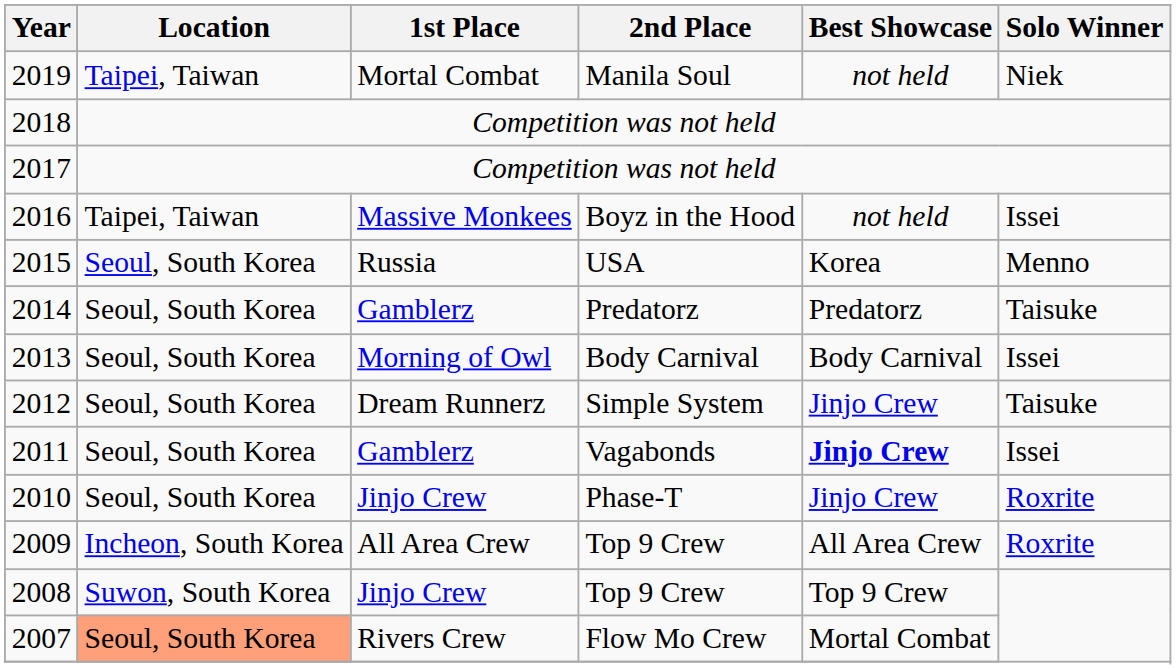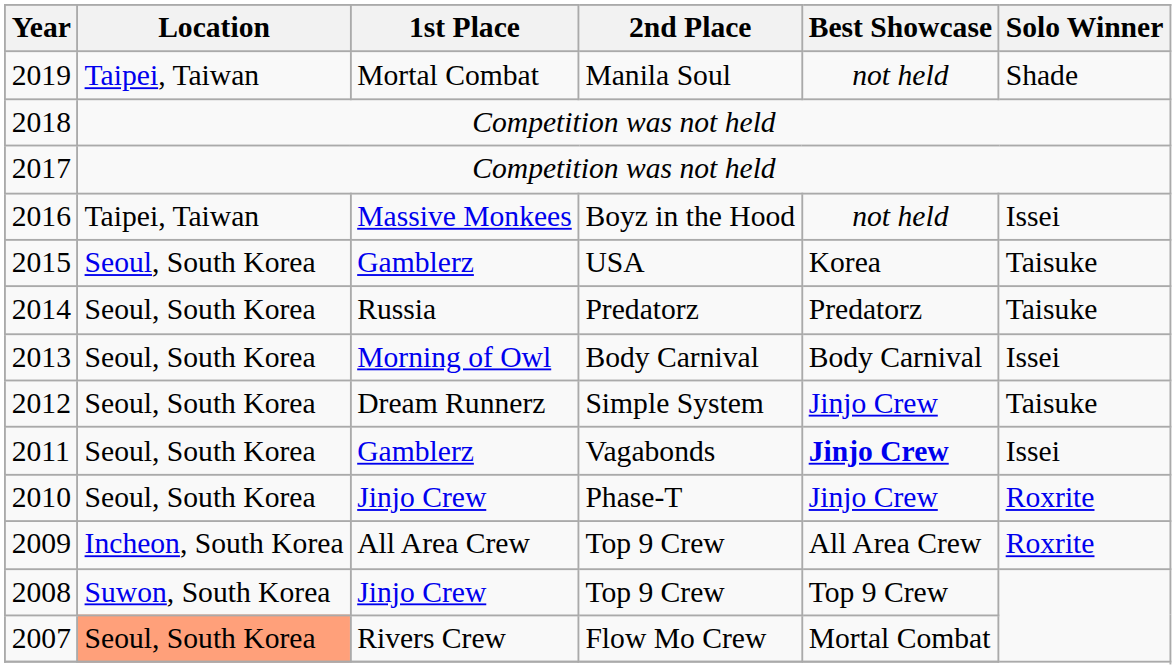 <table class="wikitable">
 <tr>
 <th>Year</th>
 <th>Location</th>
 <th>1st Place</th>
 <th>2nd Place</th>
 <th>Best Showcase</th>
 <th>Solo Winner</th>
 </tr>
 <tr>
 <td>2019</td>
 <td><a href='#'>Taipei</a>, Taiwan</td>
 <td>Mortal Combat</td>
 <td>Manila Soul</td>
 <td style="text-align:center"><em>not held</em></td>
-<td>Niek</td>
+<td>Shade</td>
 </tr>
 <tr>
 <td>2018</td>
 <td colspan="5" style="text-align:center"><em>Competition was not held</em></td>
 </tr>
 <tr>
 <td>2017</td>
 <td colspan="5" style="text-align:center"><em>Competition was not held</em></td>
 </tr>
 <tr>
 <td>2016</td>
 <td>Taipei, Taiwan</td>
 <td><a href='#'>Massive Monkees</a></td>
 <td>Boyz in the Hood</td>
 <td style="text-align:center"><em>not held</em></td>
 <td>Issei</td>
 </tr>
 <tr>
 <td>2015</td>
 <td><a href='#'>Seoul</a>, South Korea</td>
-<td>Russia</td>
+<td><a href='#'>Gamblerz</a></td>
 <td>USA</td>
 <td>Korea</td>
-<td>Menno</td>
+<td>Taisuke</td>
 </tr>
 <tr>
 <td>2014</td>
 <td>Seoul, South Korea</td>
-<td><a href='#'>Gamblerz</a></td>
+<td>Russia</td>
 <td>Predatorz</td>
 <td>Predatorz</td>
 <td>Taisuke</td>
 </tr>
 <tr>
 <td>2013</td>
 <td>Seoul, South Korea</td>
 <td><a href='#'>Morning of Owl</a></td>
 <td>Body Carnival</td>
 <td>Body Carnival</td>
 <td>Issei</td>
 </tr>
 <tr>
 <td>2012</td>
 <td>Seoul, South Korea</td>
 <td>Dream Runnerz</td>
 <td>Simple System</td>
 <td><a href='#'>Jinjo Crew</a></td>
 <td>Taisuke</td>
 </tr>
 <tr>
 <td>2011</td>
 <td>Seoul, South Korea</td>
 <td><a href='#'>Gamblerz</a></td>
 <td>Vagabonds</td>
 <td><strong><a href='#'>Jinjo Crew</a></strong></td>
 <td>Issei</td>
 </tr>
 <tr>
 <td>2010</td>
 <td>Seoul, South Korea</td>
 <td><a href='#'>Jinjo Crew</a></td>
 <td>Phase-T</td>
 <td><a href='#'>Jinjo Crew</a></td>
 <td><a href='#'>Roxrite</a></td>
 </tr>
 <tr>
 <td>2009</td>
 <td><a href='#'>Incheon</a>, South Korea</td>
 <td>All Area Crew</td>
 <td>Top 9 Crew</td>
 <td>All Area Crew</td>
 <td><a href='#'>Roxrite</a></td>
 </tr>
 <tr>
 <td>2008</td>
 <td><a href='#'>Suwon</a>, South Korea</td>
 <td><a href='#'>Jinjo Crew</a></td>
 <td>Top 9 Crew</td>
 <td>Top 9 Crew</td>
 </tr>
 <tr>
 <td>2007</td>
 <td style="background: lightsalmon;">Seoul, South Korea</td>
 <td>Rivers Crew</td>
 <td>Flow Mo Crew</td>
 <td>Mortal Combat</td>
 </tr>
 <tr>
 </tr>
 </table>
